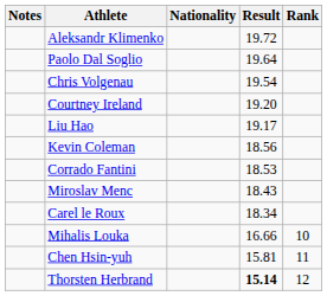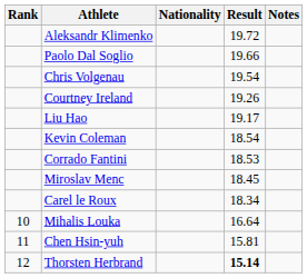 <table class="wikitable sortable" style="text-align:center">
 <tr>
-<th>Notes</th>
+<th>Rank</th>
 <th>Athlete</th>
 <th>Nationality</th>
 <th>Result</th>
-<th>Rank</th>
+<th>Notes</th>
 </tr>
 <tr>
 <td></td>
 <td align=left><a href='#'>Aleksandr Klimenko</a></td>
 <td align=left></td>
 <td>19.72</td>
 <td></td>
 </tr>
 <tr>
 <td></td>
 <td align=left><a href='#'>Paolo Dal Soglio</a></td>
 <td align=left></td>
-<td>19.64</td>
+<td>19.66</td>
 <td></td>
 </tr>
 <tr>
 <td></td>
 <td align=left><a href='#'>Chris Volgenau</a></td>
 <td align=left></td>
 <td>19.54</td>
 <td></td>
 </tr>
 <tr>
 <td></td>
 <td align=left><a href='#'>Courtney Ireland</a></td>
 <td align=left></td>
-<td>19.20</td>
+<td>19.26</td>
 <td></td>
 </tr>
 <tr>
 <td></td>
 <td align=left><a href='#'>Liu Hao</a></td>
 <td align=left></td>
 <td>19.17</td>
 <td></td>
 </tr>
 <tr>
 <td></td>
 <td align=left><a href='#'>Kevin Coleman</a></td>
 <td align=left></td>
-<td>18.56</td>
+<td>18.54</td>
 <td></td>
 </tr>
 <tr>
 <td></td>
 <td align=left><a href='#'>Corrado Fantini</a></td>
 <td align=left></td>
 <td>18.53</td>
 <td></td>
 </tr>
 <tr>
 <td></td>
 <td align=left><a href='#'>Miroslav Menc</a></td>
 <td align=left></td>
-<td>18.43</td>
+<td>18.45</td>
 <td></td>
 </tr>
 <tr>
 <td></td>
 <td align=left><a href='#'>Carel le Roux</a></td>
 <td align=left></td>
 <td>18.34</td>
 <td></td>
 </tr>
 <tr>
-<td></td>
+<td>10</td>
 <td align=left><a href='#'>Mihalis Louka</a></td>
 <td align=left></td>
-<td>16.66</td>
-<td>10</td>
+<td>16.64</td>
+<td></td>
 </tr>
 <tr>
-<td></td>
+<td>11</td>
 <td align=left><a href='#'>Chen Hsin-yuh</a></td>
 <td align=left></td>
 <td>15.81</td>
-<td>11</td>
+<td></td>
 </tr>
 <tr>
-<td></td>
+<td>12</td>
 <td align=left><a href='#'>Thorsten Herbrand</a></td>
 <td align=left></td>
 <td><strong>15.14</strong></td>
-<td>12</td>
+<td></td>
 </tr>
 </table>
